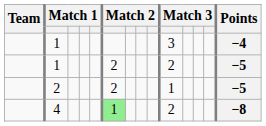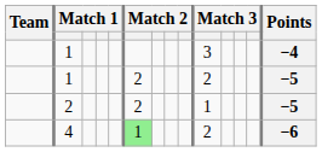 <table class="wikitable sortable" style="text-align:center;">
 <tr>
 <th rowspan=2>Team</th>
 <th colspan=4 style="border-left:3px solid gray">Match 1</th>
 <th colspan=4 style="border-left:3px solid gray">Match 2</th>
 <th colspan=4 style="border-left:3px solid gray">Match 3</th>
 <th rowspan=2 style="border-left:3px solid gray">Points</th>
 </tr>
 <tr>
 <th style="border-left:3px solid gray"></th>
 <th></th>
 <th></th>
 <th></th>
 <th style="border-left:3px solid gray"></th>
 <th></th>
 <th></th>
 <th></th>
 <th style="border-left:3px solid gray"></th>
 <th></th>
 <th></th>
 <th></th>
 </tr>
 <tr>
 <td align=left></td>
 <td style="border-left:3px solid gray">1</td>
 <td></td>
 <td></td>
 <td></td>
 <td style="border-left:3px solid gray"></td>
 <td></td>
 <td></td>
 <td></td>
 <td style="border-left:3px solid gray">3</td>
 <td></td>
 <td></td>
 <td></td>
 <th style="border-left:3px solid gray">−4</th>
 </tr>
 <tr>
 <td align=left></td>
 <td style="border-left:3px solid gray">1</td>
 <td></td>
 <td></td>
 <td></td>
 <td style="border-left:3px solid gray">2</td>
 <td></td>
 <td></td>
 <td></td>
 <td style="border-left:3px solid gray">2</td>
 <td></td>
 <td></td>
 <td></td>
 <th style="border-left:3px solid gray">−5</th>
 </tr>
 <tr>
 <td align=left></td>
 <td style="border-left:3px solid gray">2</td>
 <td></td>
 <td></td>
 <td></td>
 <td style="border-left:3px solid gray">2</td>
 <td></td>
 <td></td>
 <td></td>
 <td style="border-left:3px solid gray">1</td>
 <td></td>
 <td></td>
 <td></td>
 <th style="border-left:3px solid gray">−5</th>
 </tr>
 <tr>
 <td align=left></td>
 <td style="border-left:3px solid gray">4</td>
 <td></td>
 <td></td>
 <td></td>
 <td style="background: lightgreen; border-left:3px solid gray">1</td>
 <td></td>
 <td></td>
 <td></td>
 <td style="border-left:3px solid gray">2</td>
 <td></td>
 <td></td>
 <td></td>
-<th style="border-left:3px solid gray">−8</th>
+<th style="border-left:3px solid gray">−6</th>
 </tr>
 </table>
